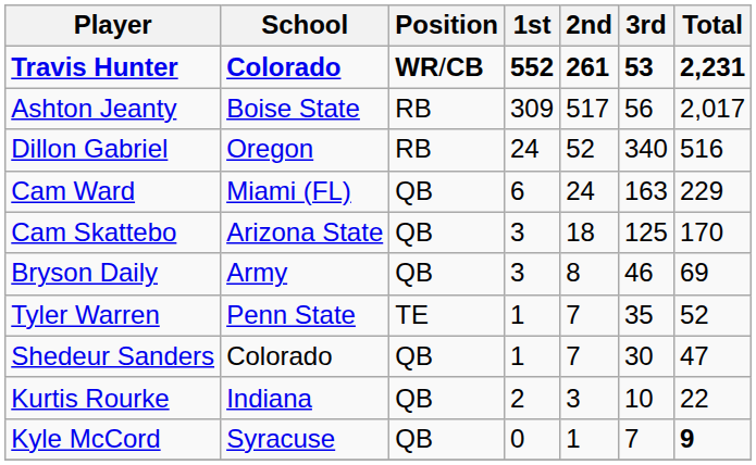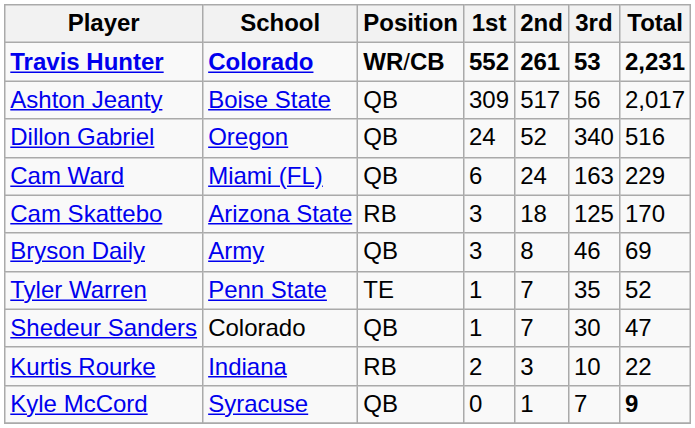 <table class="wikitable">
 <tr>
 <th>Player</th>
 <th>School</th>
 <th>Position</th>
 <th>1st</th>
 <th>2nd</th>
 <th>3rd</th>
 <th>Total</th>
 </tr>
 <tr>
 <td><strong><a href='#'>Travis Hunter</a></strong></td>
 <td><strong><a href='#'>Colorado</a></strong></td>
 <td><strong>WR</strong>/<strong>CB</strong></td>
 <td><strong>552</strong></td>
 <td><strong>261</strong></td>
 <td><strong>53</strong></td>
 <td><strong>2,231</strong></td>
 </tr>
 <tr>
 <td><a href='#'>Ashton Jeanty</a></td>
 <td><a href='#'>Boise State</a></td>
-<td>RB</td>
+<td>QB</td>
 <td>309</td>
 <td>517</td>
 <td>56</td>
 <td>2,017</td>
 </tr>
 <tr>
 <td><a href='#'>Dillon Gabriel</a></td>
 <td><a href='#'>Oregon</a></td>
-<td>RB</td>
+<td>QB</td>
 <td>24</td>
 <td>52</td>
 <td>340</td>
 <td>516</td>
 </tr>
 <tr>
 <td><a href='#'>Cam Ward</a></td>
 <td><a href='#'>Miami (FL)</a></td>
 <td>QB</td>
 <td>6</td>
 <td>24</td>
 <td>163</td>
 <td>229</td>
 </tr>
 <tr>
 <td><a href='#'>Cam Skattebo</a></td>
 <td><a href='#'>Arizona State</a></td>
-<td>QB</td>
+<td>RB</td>
 <td>3</td>
 <td>18</td>
 <td>125</td>
 <td>170</td>
 </tr>
 <tr>
 <td><a href='#'>Bryson Daily</a></td>
 <td><a href='#'>Army</a></td>
 <td>QB</td>
 <td>3</td>
 <td>8</td>
 <td>46</td>
 <td>69</td>
 </tr>
 <tr>
 <td><a href='#'>Tyler Warren</a></td>
 <td><a href='#'>Penn State</a></td>
 <td>TE</td>
 <td>1</td>
 <td>7</td>
 <td>35</td>
 <td>52</td>
 </tr>
 <tr>
 <td><a href='#'>Shedeur Sanders</a></td>
 <td>Colorado</td>
 <td>QB</td>
 <td>1</td>
 <td>7</td>
 <td>30</td>
 <td>47</td>
 </tr>
 <tr>
 <td><a href='#'>Kurtis Rourke</a></td>
 <td><a href='#'>Indiana</a></td>
-<td>QB</td>
+<td>RB</td>
 <td>2</td>
 <td>3</td>
 <td>10</td>
 <td>22</td>
 </tr>
 <tr>
 <td><a href='#'>Kyle McCord</a></td>
 <td><a href='#'>Syracuse</a></td>
 <td>QB</td>
 <td>0</td>
 <td>1</td>
 <td>7</td>
 <td><strong>9</strong></td>
 </tr>
 <tr>
 </tr>
 </table>
